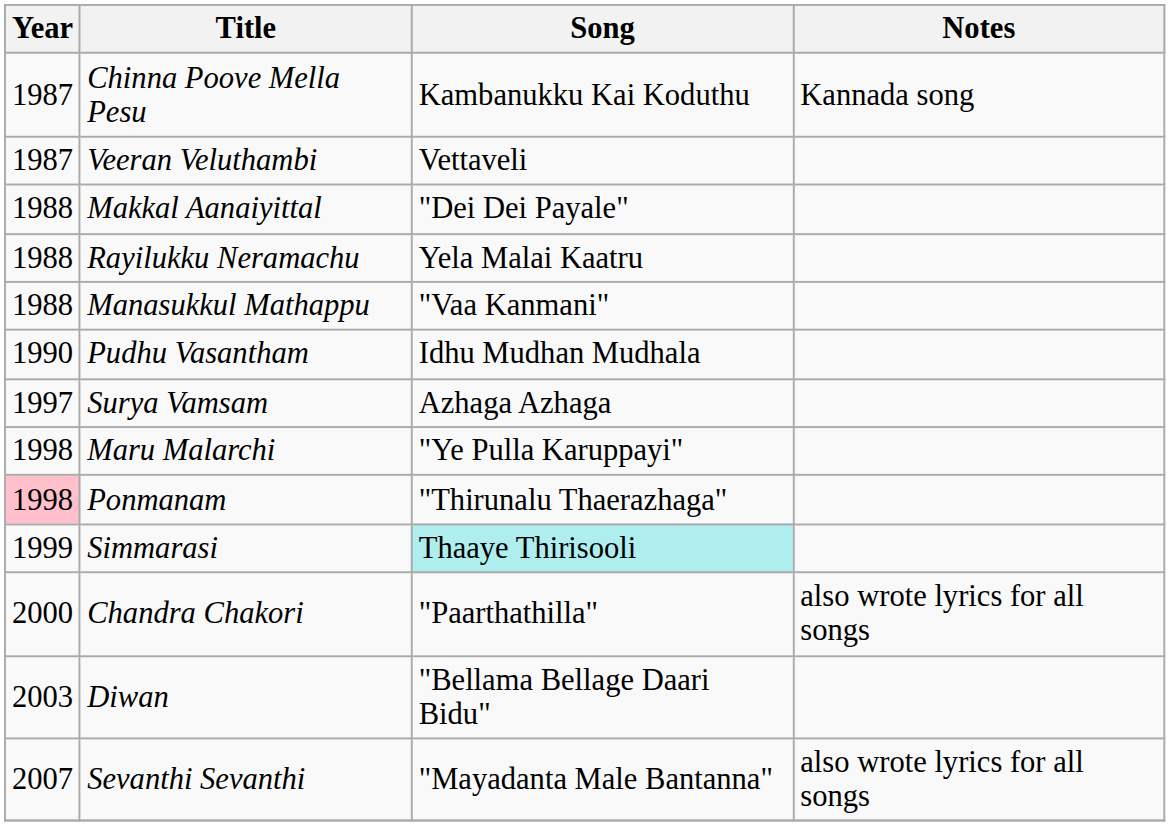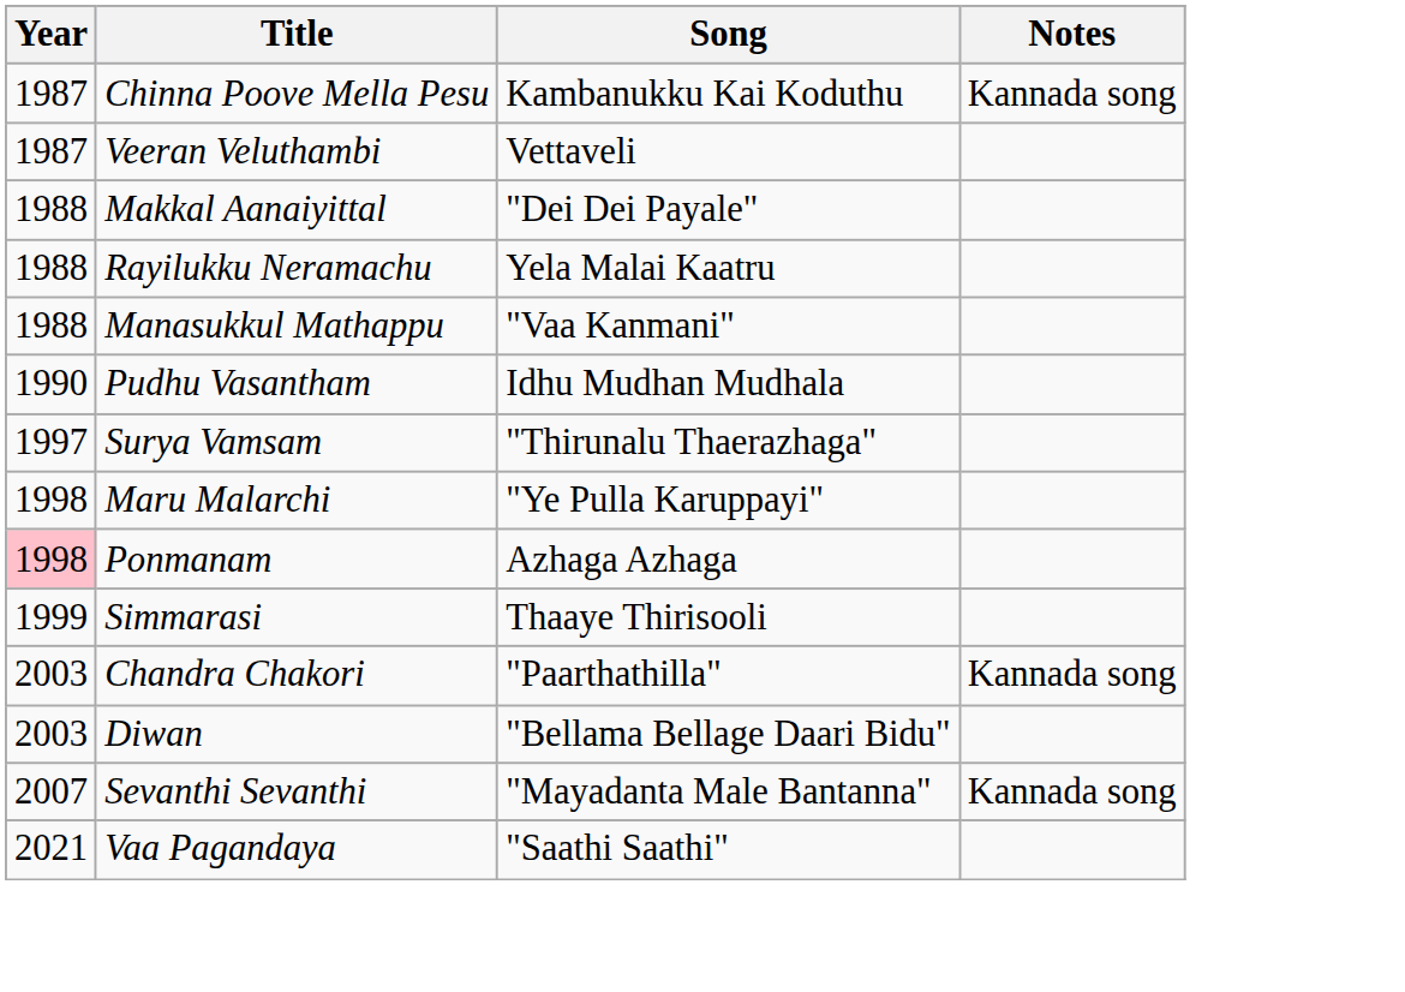 <table class="wikitable">
 <tr style="background:LightSteelBlue; text-align:center;">
 <th>Year</th>
 <th>Title</th>
 <th>Song</th>
 <th>Notes</th>
 </tr>
 <tr>
 <td>1987</td>
 <td><em>Chinna Poove Mella Pesu</em></td>
 <td>Kambanukku Kai Koduthu</td>
 <td>Kannada song</td>
 </tr>
 <tr>
 <td>1987</td>
 <td><em>Veeran Veluthambi</em></td>
 <td>Vettaveli</td>
 <td></td>
 </tr>
 <tr>
 <td>1988</td>
 <td><em>Makkal Aanaiyittal</em></td>
 <td>"Dei Dei Payale"</td>
 <td></td>
 </tr>
 <tr>
 <td>1988</td>
 <td><em>Rayilukku Neramachu</em></td>
 <td>Yela Malai Kaatru</td>
 <td></td>
 </tr>
 <tr>
 <td>1988</td>
 <td><em>Manasukkul Mathappu</em></td>
 <td>"Vaa Kanmani"</td>
 <td></td>
 </tr>
 <tr>
 <td>1990</td>
 <td><em>Pudhu Vasantham</em></td>
 <td>Idhu Mudhan Mudhala</td>
 <td></td>
 </tr>
 <tr>
 <td>1997</td>
 <td><em>Surya Vamsam</em></td>
-<td>Azhaga Azhaga</td>
+<td>"Thirunalu Thaerazhaga"</td>
 <td></td>
 </tr>
 <tr>
 <td>1998</td>
 <td><em>Maru Malarchi</em></td>
 <td>"Ye Pulla Karuppayi"</td>
 <td></td>
 </tr>
 <tr>
 <td style="background: pink;">1998</td>
 <td><em>Ponmanam</em></td>
-<td>"Thirunalu Thaerazhaga"</td>
+<td>Azhaga Azhaga</td>
 <td></td>
 </tr>
 <tr>
 <td>1999</td>
 <td><em>Simmarasi</em></td>
-<td style="background: paleturquoise;">Thaaye Thirisooli</td>
+<td>Thaaye Thirisooli</td>
 <td></td>
 </tr>
 <tr>
-<td>2000</td>
+<td>2003</td>
 <td><em>Chandra Chakori</em></td>
 <td>"Paarthathilla"</td>
-<td>also wrote lyrics for all songs</td>
+<td>Kannada song</td>
 </tr>
 <tr>
 <td>2003</td>
 <td><em>Diwan</em></td>
 <td>"Bellama Bellage Daari Bidu"</td>
 <td></td>
 </tr>
 <tr>
 <td>2007</td>
 <td><em>Sevanthi Sevanthi</em></td>
 <td>"Mayadanta Male Bantanna"</td>
-<td>also wrote lyrics for all songs</td>
+<td>Kannada song</td>
+</tr>
+<tr>
+<td>2021</td>
+<td><em>Vaa Pagandaya</em></td>
+<td>"Saathi Saathi"</td>
+<td></td>
 </tr>
 <tr>
 </tr>
 </table>
